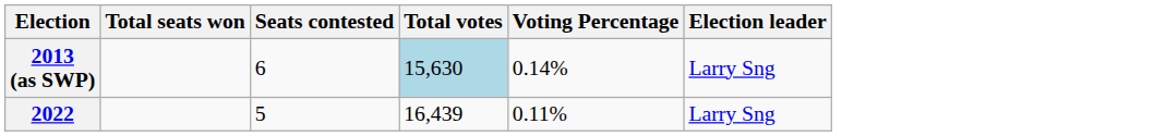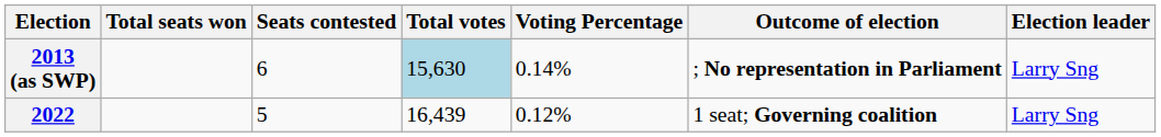 <table class="wikitable">
 <tr>
 <th>Election</th>
 <th>Total seats won</th>
 <th>Seats contested</th>
 <th>Total votes</th>
 <th>Voting Percentage</th>
+<th>Outcome of election</th>
 <th>Election leader</th>
 </tr>
 <tr>
 <th><a href='#'>2013</a><br>(as SWP)</th>
 <td></td>
 <td>6</td>
 <td style="background: lightblue;">15,630</td>
 <td>0.14%</td>
+<td>; <strong>No representation in Parliament</strong></td>
 <td><a href='#'>Larry Sng</a></td>
 </tr>
 <tr>
 <th><a href='#'>2022</a></th>
 <td></td>
 <td>5</td>
 <td>16,439</td>
-<td>0.11%</td>
+<td>0.12%</td>
+<td> 1 seat; <strong>Governing coalition</strong> <br></td>
 <td><a href='#'>Larry Sng</a></td>
 </tr>
 </table>
